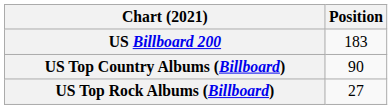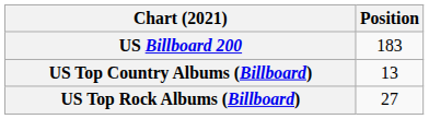 <table class="wikitable plainrowheaders" style="text-align:center">
 <tr>
 <th scope="col" style="width:20em">Chart (2021)</th>
 <th scope="col">Position</th>
 </tr>
 <tr>
 <th scope="row">US <em><a href='#'>Billboard 200</a></em></th>
 <td>183</td>
 </tr>
 <tr>
 <th scope="row">US Top Country Albums (<em><a href='#'>Billboard</a></em>)</th>
-<td>90</td>
+<td>13</td>
 </tr>
 <tr>
 <th scope="row">US Top Rock Albums (<em><a href='#'>Billboard</a></em>)</th>
 <td>27</td>
 </tr>
 </table>
